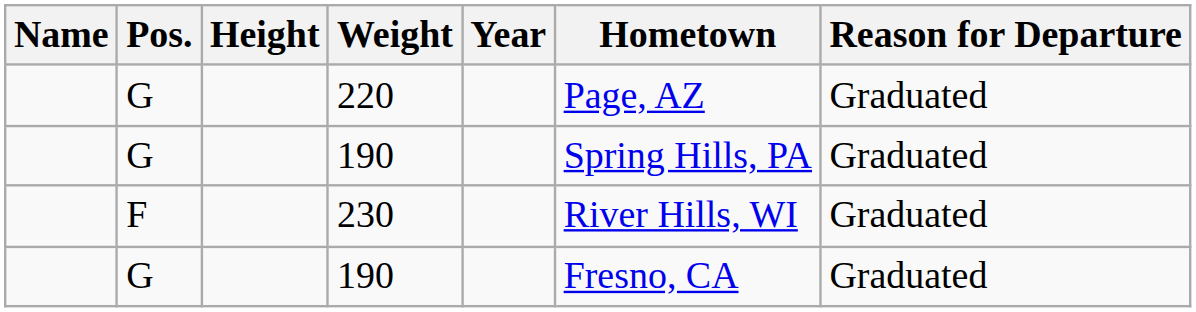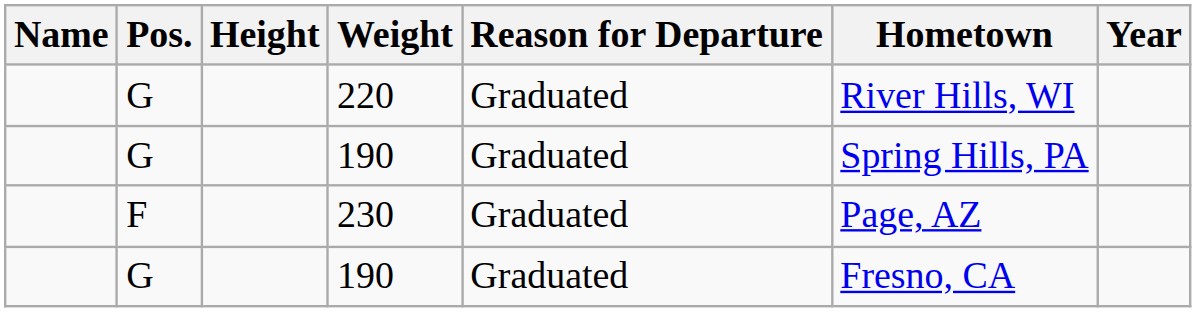 <table class="wikitable sortable" style="font-size:100%;" border="1">
 <tr>
 <th>Name</th>
 <th>Pos.</th>
 <th>Height</th>
 <th>Weight</th>
+<th ! class="unsortable">Reason for Departure</th>
+<th>Hometown</th>
 <th>Year</th>
-<th>Hometown</th>
-<th ! class="unsortable">Reason for Departure</th>
 </tr>
 <tr>
 <td></td>
 <td>G</td>
 <td></td>
 <td>220</td>
+<td>Graduated</td>
+<td><a href='#'>River Hills, WI</a></td>
 <td></td>
-<td><a href='#'>Page, AZ</a></td>
-<td>Graduated</td>
 </tr>
 <tr>
 <td></td>
 <td>G</td>
 <td></td>
 <td>190</td>
+<td>Graduated</td>
+<td><a href='#'>Spring Hills, PA</a></td>
 <td></td>
-<td><a href='#'>Spring Hills, PA</a></td>
-<td>Graduated</td>
 </tr>
 <tr>
 <td></td>
 <td>F</td>
 <td></td>
 <td>230</td>
+<td>Graduated</td>
+<td><a href='#'>Page, AZ</a></td>
 <td></td>
-<td><a href='#'>River Hills, WI</a></td>
-<td>Graduated</td>
 </tr>
 <tr>
 <td></td>
 <td>G</td>
 <td></td>
 <td>190</td>
+<td>Graduated</td>
+<td><a href='#'>Fresno, CA</a></td>
 <td></td>
-<td><a href='#'>Fresno, CA</a></td>
-<td>Graduated</td>
 </tr>
 </table>
